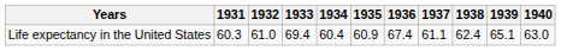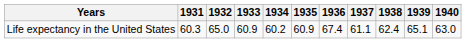 <table class="wikitable">
 <tr>
 <th>Years</th>
 <th>1931</th>
 <th>1932</th>
 <th>1933</th>
 <th>1934</th>
 <th>1935</th>
 <th>1936</th>
 <th>1937</th>
 <th>1938</th>
 <th>1939</th>
 <th>1940</th>
 </tr>
 <tr>
 <td>Life expectancy in the United States</td>
 <td>60.3</td>
-<td>61.0</td>
-<td>69.4</td>
-<td>60.4</td>
+<td>65.0</td>
+<td>60.9</td>
+<td>60.2</td>
 <td>60.9</td>
 <td>67.4</td>
 <td>61.1</td>
 <td>62.4</td>
 <td>65.1</td>
 <td>63.0</td>
 </tr>
 </table>
